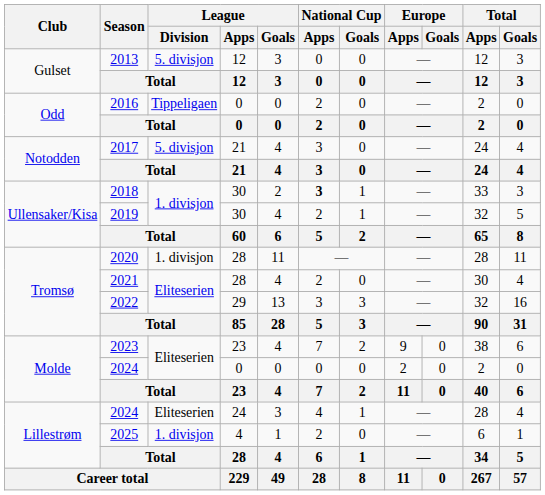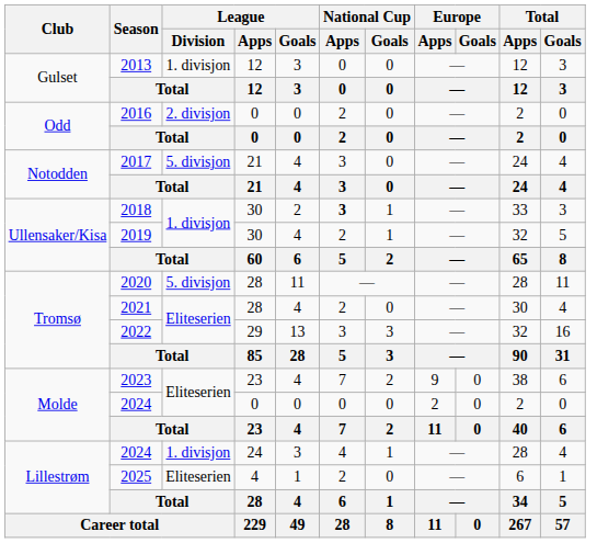 <table class="wikitable" style="text-align:center">
 <tr>
 <th rowspan="2">Club</th>
 <th rowspan="2">Season</th>
 <th colspan="3">League</th>
 <th colspan="2">National Cup</th>
 <th colspan="2">Europe</th>
 <th colspan="2">Total</th>
 </tr>
 <tr>
 <th>Division</th>
 <th>Apps</th>
 <th>Goals</th>
 <th>Apps</th>
 <th>Goals</th>
 <th>Apps</th>
 <th>Goals</th>
 <th>Apps</th>
 <th>Goals</th>
 </tr>
 <tr>
 <td rowspan="2">Gulset</td>
 <td><a href='#'>2013</a></td>
-<td><a href='#'>5. divisjon</a></td>
+<td>1. divisjon</td>
 <td>12</td>
 <td>3</td>
 <td>0</td>
 <td>0</td>
 <td colspan="2">—</td>
 <td>12</td>
 <td>3</td>
 </tr>
 <tr>
 <th colspan="2">Total</th>
 <th>12</th>
 <th>3</th>
 <th>0</th>
 <th>0</th>
 <th colspan="2">—</th>
 <th>12</th>
 <th>3</th>
 </tr>
 <tr>
 <td rowspan="2"><a href='#'>Odd</a></td>
 <td><a href='#'>2016</a></td>
-<td><a href='#'>Tippeligaen</a></td>
+<td><a href='#'>2. divisjon</a></td>
 <td>0</td>
 <td>0</td>
 <td>2</td>
 <td>0</td>
 <td colspan="2">—</td>
 <td>2</td>
 <td>0</td>
 </tr>
 <tr>
 <th colspan="2">Total</th>
 <th>0</th>
 <th>0</th>
 <th>2</th>
 <th>0</th>
 <th colspan="2">—</th>
 <th>2</th>
 <th>0</th>
 </tr>
 <tr>
 <td rowspan="2"><a href='#'>Notodden</a></td>
 <td><a href='#'>2017</a></td>
 <td><a href='#'>5. divisjon</a></td>
 <td>21</td>
 <td>4</td>
 <td>3</td>
 <td>0</td>
 <td colspan="2">—</td>
 <td>24</td>
 <td>4</td>
 </tr>
 <tr>
 <th colspan="2">Total</th>
 <th>21</th>
 <th>4</th>
 <th>3</th>
 <th>0</th>
 <th colspan="2">—</th>
 <th>24</th>
 <th>4</th>
 </tr>
 <tr>
 <td rowspan="3"><a href='#'>Ullensaker/Kisa</a></td>
 <td><a href='#'>2018</a></td>
 <td rowspan="2"><a href='#'>1. divisjon</a></td>
 <td>30</td>
 <td>2</td>
 <td><strong>3</strong></td>
 <td>1</td>
 <td colspan="2">—</td>
 <td>33</td>
 <td>3</td>
 </tr>
 <tr>
 <td><a href='#'>2019</a></td>
 <td>30</td>
 <td>4</td>
 <td>2</td>
 <td>1</td>
 <td colspan="2">—</td>
 <td>32</td>
 <td>5</td>
 </tr>
 <tr>
 <th colspan="2">Total</th>
 <th>60</th>
 <th>6</th>
 <th>5</th>
 <th>2</th>
 <th colspan="2">—</th>
 <th>65</th>
 <th>8</th>
 </tr>
 <tr>
 <td rowspan="4"><a href='#'>Tromsø</a></td>
 <td><a href='#'>2020</a></td>
-<td>1. divisjon</td>
+<td><a href='#'>5. divisjon</a></td>
 <td>28</td>
 <td>11</td>
 <td colspan="2">—</td>
 <td colspan="2">—</td>
 <td>28</td>
 <td>11</td>
 </tr>
 <tr>
 <td><a href='#'>2021</a></td>
 <td rowspan="2"><a href='#'>Eliteserien</a></td>
 <td>28</td>
 <td>4</td>
 <td>2</td>
 <td>0</td>
 <td colspan="2">—</td>
 <td>30</td>
 <td>4</td>
 </tr>
 <tr>
 <td><a href='#'>2022</a></td>
 <td>29</td>
 <td>13</td>
 <td>3</td>
 <td>3</td>
 <td colspan="2">—</td>
 <td>32</td>
 <td>16</td>
 </tr>
 <tr>
 <th colspan="2">Total</th>
 <th>85</th>
 <th>28</th>
 <th>5</th>
 <th>3</th>
 <th colspan="2">—</th>
 <th>90</th>
 <th>31</th>
 </tr>
 <tr>
 <td rowspan="3"><a href='#'>Molde</a></td>
 <td><a href='#'>2023</a></td>
 <td rowspan="2">Eliteserien</td>
 <td>23</td>
 <td>4</td>
 <td>7</td>
 <td>2</td>
 <td>9</td>
 <td>0</td>
 <td>38</td>
 <td>6</td>
 </tr>
 <tr>
 <td><a href='#'>2024</a></td>
 <td>0</td>
 <td>0</td>
 <td>0</td>
 <td>0</td>
 <td>2</td>
 <td>0</td>
 <td>2</td>
 <td>0</td>
 </tr>
 <tr>
 <th colspan="2">Total</th>
 <th>23</th>
 <th>4</th>
 <th>7</th>
 <th>2</th>
 <th>11</th>
 <th>0</th>
 <th>40</th>
 <th>6</th>
 </tr>
 <tr>
 <td rowspan="3"><a href='#'>Lillestrøm</a></td>
 <td><a href='#'>2024</a></td>
-<td>Eliteserien</td>
+<td rowspan="1"><a href='#'>1. divisjon</a></td>
 <td>24</td>
 <td>3</td>
 <td>4</td>
 <td>1</td>
 <td colspan="2">—</td>
 <td>28</td>
 <td>4</td>
 </tr>
 <tr>
 <td><a href='#'>2025</a></td>
-<td rowspan="1"><a href='#'>1. divisjon</a></td>
+<td>Eliteserien</td>
 <td>4</td>
 <td>1</td>
 <td>2</td>
 <td>0</td>
 <td colspan="2">—</td>
 <td>6</td>
 <td>1</td>
 </tr>
 <tr>
 <th colspan="2">Total</th>
 <th>28</th>
 <th>4</th>
 <th>6</th>
 <th>1</th>
 <th colspan="2">—</th>
 <th>34</th>
 <th>5</th>
 </tr>
 <tr>
 <th colspan="3">Career total</th>
 <th>229</th>
 <th>49</th>
 <th>28</th>
 <th>8</th>
 <th>11</th>
 <th>0</th>
 <th>267</th>
 <th>57</th>
 </tr>
 </table>
